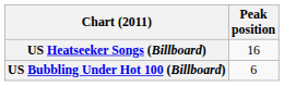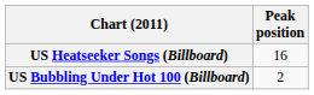 <table class="wikitable plainrowheaders" style="text-align:center">
 <tr>
 <th>Chart (2011)</th>
 <th>Peak<br>position</th>
 </tr>
 <tr>
 <th scope="row">US <a href='#'>Heatseeker Songs</a> (<em>Billboard</em>)</th>
 <td>16</td>
 </tr>
 <tr>
 <th scope="row">US <a href='#'>Bubbling Under Hot 100</a> (<em>Billboard</em>)</th>
-<td>6</td>
+<td>2</td>
 </tr>
 </table>
